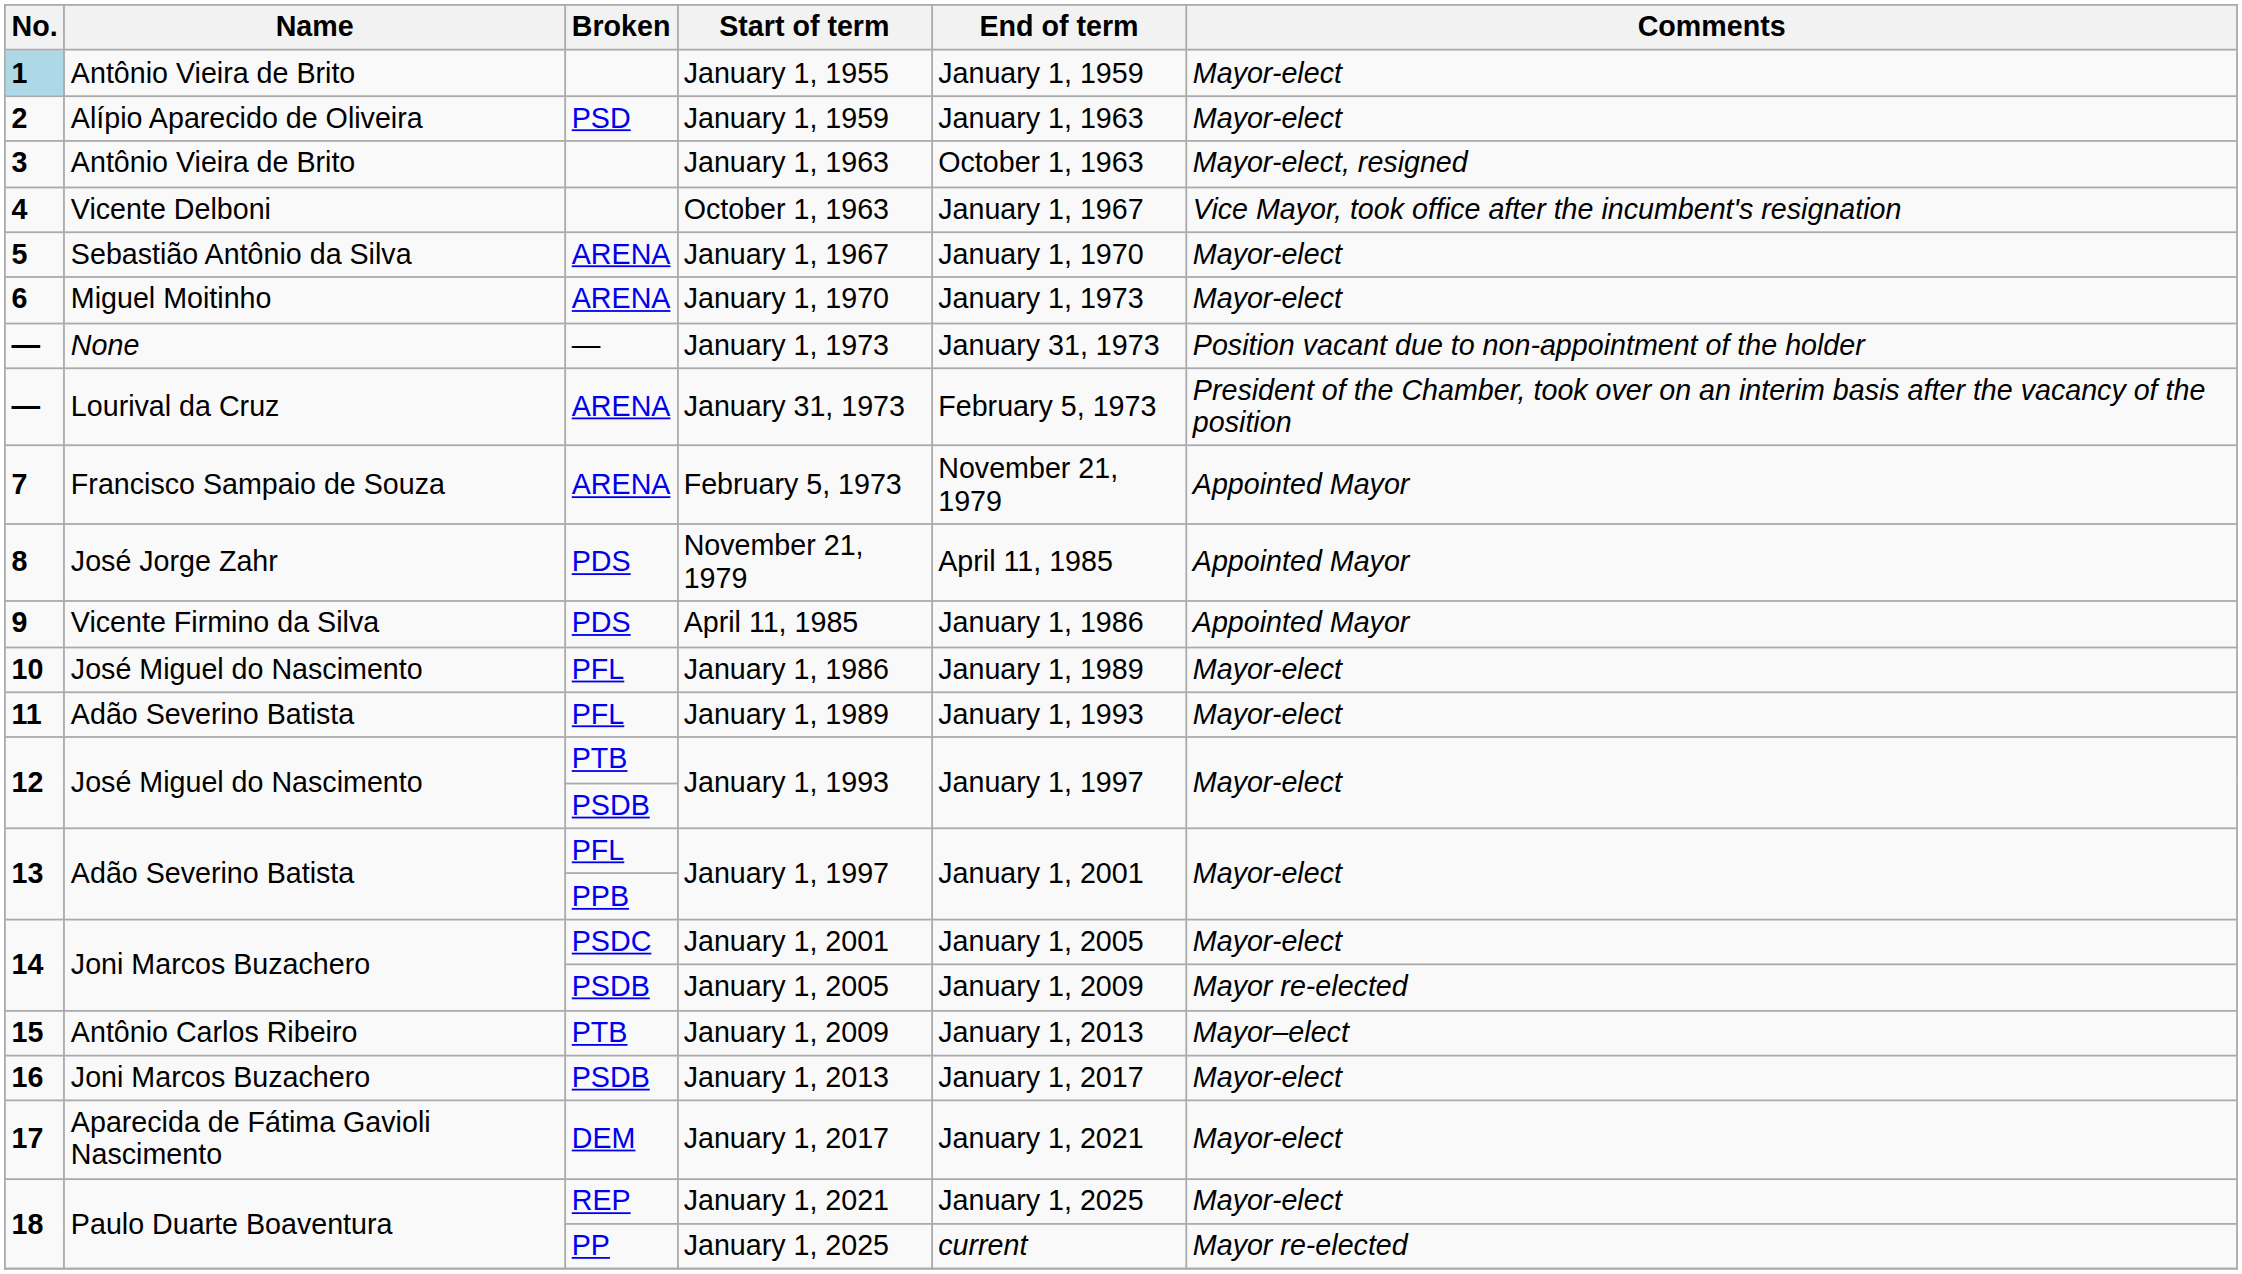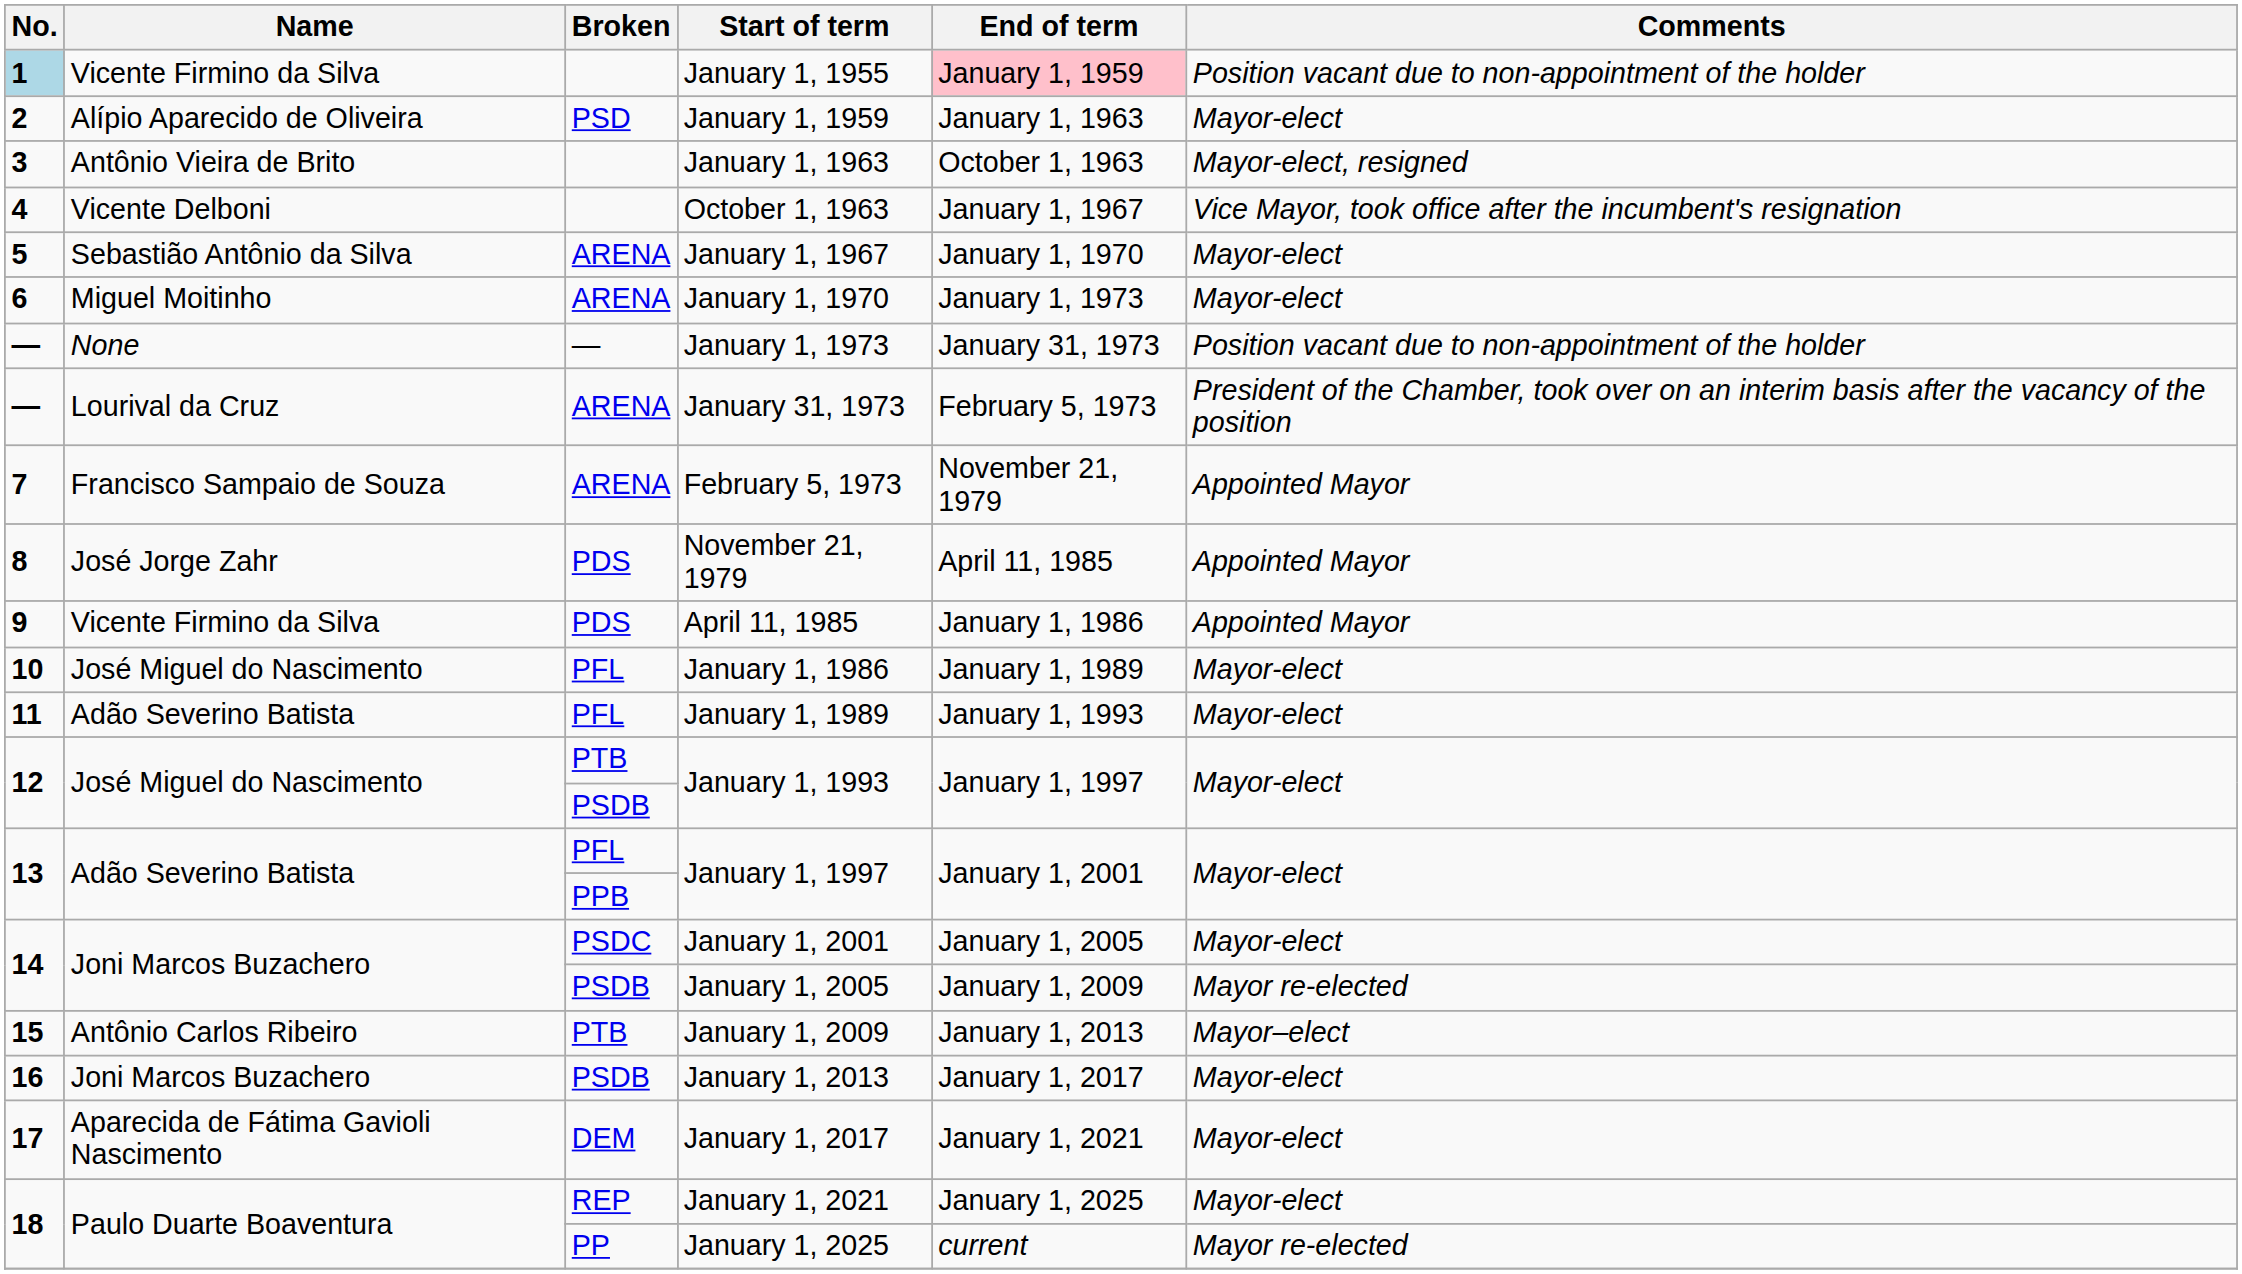 <table class="wikitable">
 <tr>
 <th>No.</th>
 <th>Name</th>
 <th>Broken</th>
 <th>Start of term</th>
 <th>End of term</th>
 <th>Comments</th>
 </tr>
 <tr>
 <td style="background: lightblue;"><strong>1</strong></td>
-<td>Antônio Vieira de Brito </td>
+<td>Vicente Firmino da Silva </td>
 <td></td>
 <td>January 1, 1955</td>
-<td>January 1, 1959</td>
-<td><em>Mayor-elect</em></td>
+<td style="background: pink;">January 1, 1959</td>
+<td><em>Position vacant due to non-appointment of the holder</em></td>
 </tr>
 <tr>
 <td><strong>2</strong></td>
 <td>Alípio Aparecido de Oliveira </td>
 <td><a href='#'>PSD</a></td>
 <td>January 1, 1959</td>
 <td>January 1, 1963</td>
 <td><em>Mayor-elect</em></td>
 </tr>
 <tr>
 <td><strong>3</strong></td>
 <td>Antônio Vieira de Brito </td>
 <td></td>
 <td>January 1, 1963</td>
 <td>October 1, 1963</td>
 <td><em>Mayor-elect, resigned</em></td>
 </tr>
 <tr>
 <td><strong>4</strong></td>
 <td>Vicente Delboni </td>
 <td></td>
 <td>October 1, 1963</td>
 <td>January 1, 1967</td>
 <td><em>Vice Mayor, took office after the incumbent's resignation</em></td>
 </tr>
 <tr>
 <td><strong>5</strong></td>
 <td>Sebastião Antônio da Silva </td>
 <td><a href='#'>ARENA</a></td>
 <td>January 1, 1967</td>
 <td>January 1, 1970</td>
 <td><em>Mayor-elect</em></td>
 </tr>
 <tr>
 <td><strong>6</strong></td>
 <td>Miguel Moitinho </td>
 <td><a href='#'>ARENA</a></td>
 <td>January 1, 1970</td>
 <td>January 1, 1973</td>
 <td><em>Mayor-elect</em></td>
 </tr>
 <tr>
 <td><strong>—</strong></td>
 <td><em>None</em></td>
 <td>—</td>
 <td>January 1, 1973</td>
 <td>January 31, 1973</td>
 <td><em>Position vacant due to non-appointment of the holder</em></td>
 </tr>
 <tr>
 <td><strong>—</strong></td>
 <td>Lourival da Cruz </td>
 <td><a href='#'>ARENA</a></td>
 <td>January 31, 1973</td>
 <td>February 5, 1973</td>
 <td><em>President of the Chamber, took over on an interim basis after the vacancy of the position</em></td>
 </tr>
 <tr>
 <td><strong>7</strong></td>
 <td>Francisco Sampaio de Souza </td>
 <td><a href='#'>ARENA</a></td>
 <td>February 5, 1973</td>
 <td>November 21, 1979</td>
 <td><em>Appointed Mayor</em></td>
 </tr>
 <tr>
 <td><strong>8</strong></td>
 <td>José Jorge Zahr </td>
 <td><a href='#'>PDS</a></td>
 <td>November 21, 1979</td>
 <td>April 11, 1985</td>
 <td><em>Appointed Mayor</em></td>
 </tr>
 <tr>
 <td><strong>9</strong></td>
 <td>Vicente Firmino da Silva </td>
 <td><a href='#'>PDS</a></td>
 <td>April 11, 1985</td>
 <td>January 1, 1986</td>
 <td><em>Appointed Mayor</em></td>
 </tr>
 <tr>
 <td><strong>10</strong></td>
 <td>José Miguel do Nascimento </td>
 <td><a href='#'>PFL</a></td>
 <td>January 1, 1986</td>
 <td>January 1, 1989</td>
 <td><em>Mayor-elect</em></td>
 </tr>
 <tr>
 <td><strong>11</strong></td>
 <td>Adão Severino Batista </td>
 <td><a href='#'>PFL</a></td>
 <td>January 1, 1989</td>
 <td>January 1, 1993</td>
 <td><em>Mayor-elect</em></td>
 </tr>
 <tr>
 <td rowspan=2><strong>12</strong></td>
 <td rowspan=2>José Miguel do Nascimento </td>
 <td><a href='#'>PTB</a></td>
 <td rowspan=2>January 1, 1993</td>
 <td rowspan=2>January 1, 1997</td>
 <td rowspan=2><em>Mayor-elect</em></td>
 </tr>
 <tr>
 <td><a href='#'>PSDB</a></td>
 </tr>
 <tr>
 <td rowspan=2><strong>13</strong></td>
 <td rowspan=2>Adão Severino Batista </td>
 <td><a href='#'>PFL</a></td>
 <td rowspan=2>January 1, 1997</td>
 <td rowspan=2>January 1, 2001</td>
 <td rowspan=2><em>Mayor-elect</em></td>
 </tr>
 <tr>
 <td><a href='#'>PPB</a></td>
 </tr>
 <tr>
 <td rowspan=2><strong>14</strong></td>
 <td rowspan=2>Joni Marcos Buzachero </td>
 <td><a href='#'>PSDC</a></td>
 <td>January 1, 2001</td>
 <td>January 1, 2005</td>
 <td><em>Mayor-elect</em></td>
 </tr>
 <tr>
 <td><a href='#'>PSDB</a></td>
 <td>January 1, 2005</td>
 <td>January 1, 2009</td>
 <td><em>Mayor re-elected</em></td>
 </tr>
 <tr>
 <td><strong>15</strong></td>
 <td>Antônio Carlos Ribeiro </td>
 <td><a href='#'>PTB</a></td>
 <td>January 1, 2009</td>
 <td>January 1, 2013</td>
 <td><em>Mayor–elect</em></td>
 </tr>
 <tr>
 <td><strong>16</strong></td>
 <td>Joni Marcos Buzachero </td>
 <td><a href='#'>PSDB</a></td>
 <td>January 1, 2013</td>
 <td>January 1, 2017</td>
 <td><em>Mayor-elect</em></td>
 </tr>
 <tr>
 <td><strong>17</strong></td>
 <td>Aparecida de Fátima Gavioli Nascimento </td>
 <td><a href='#'>DEM</a></td>
 <td>January 1, 2017</td>
 <td>January 1, 2021</td>
 <td><em>Mayor-elect</em></td>
 </tr>
 <tr>
 <td rowspan=2><strong>18</strong></td>
 <td rowspan=2>Paulo Duarte Boaventura </td>
 <td><a href='#'>REP</a></td>
 <td>January 1, 2021</td>
 <td>January 1, 2025</td>
 <td><em>Mayor-elect</em></td>
 </tr>
 <tr>
 <td><a href='#'>PP</a></td>
 <td>January 1, 2025</td>
 <td><em>current</em></td>
 <td><em>Mayor re-elected</em></td>
 </tr>
 <tr>
 </tr>
 <tr>
 </tr>
 </table>
